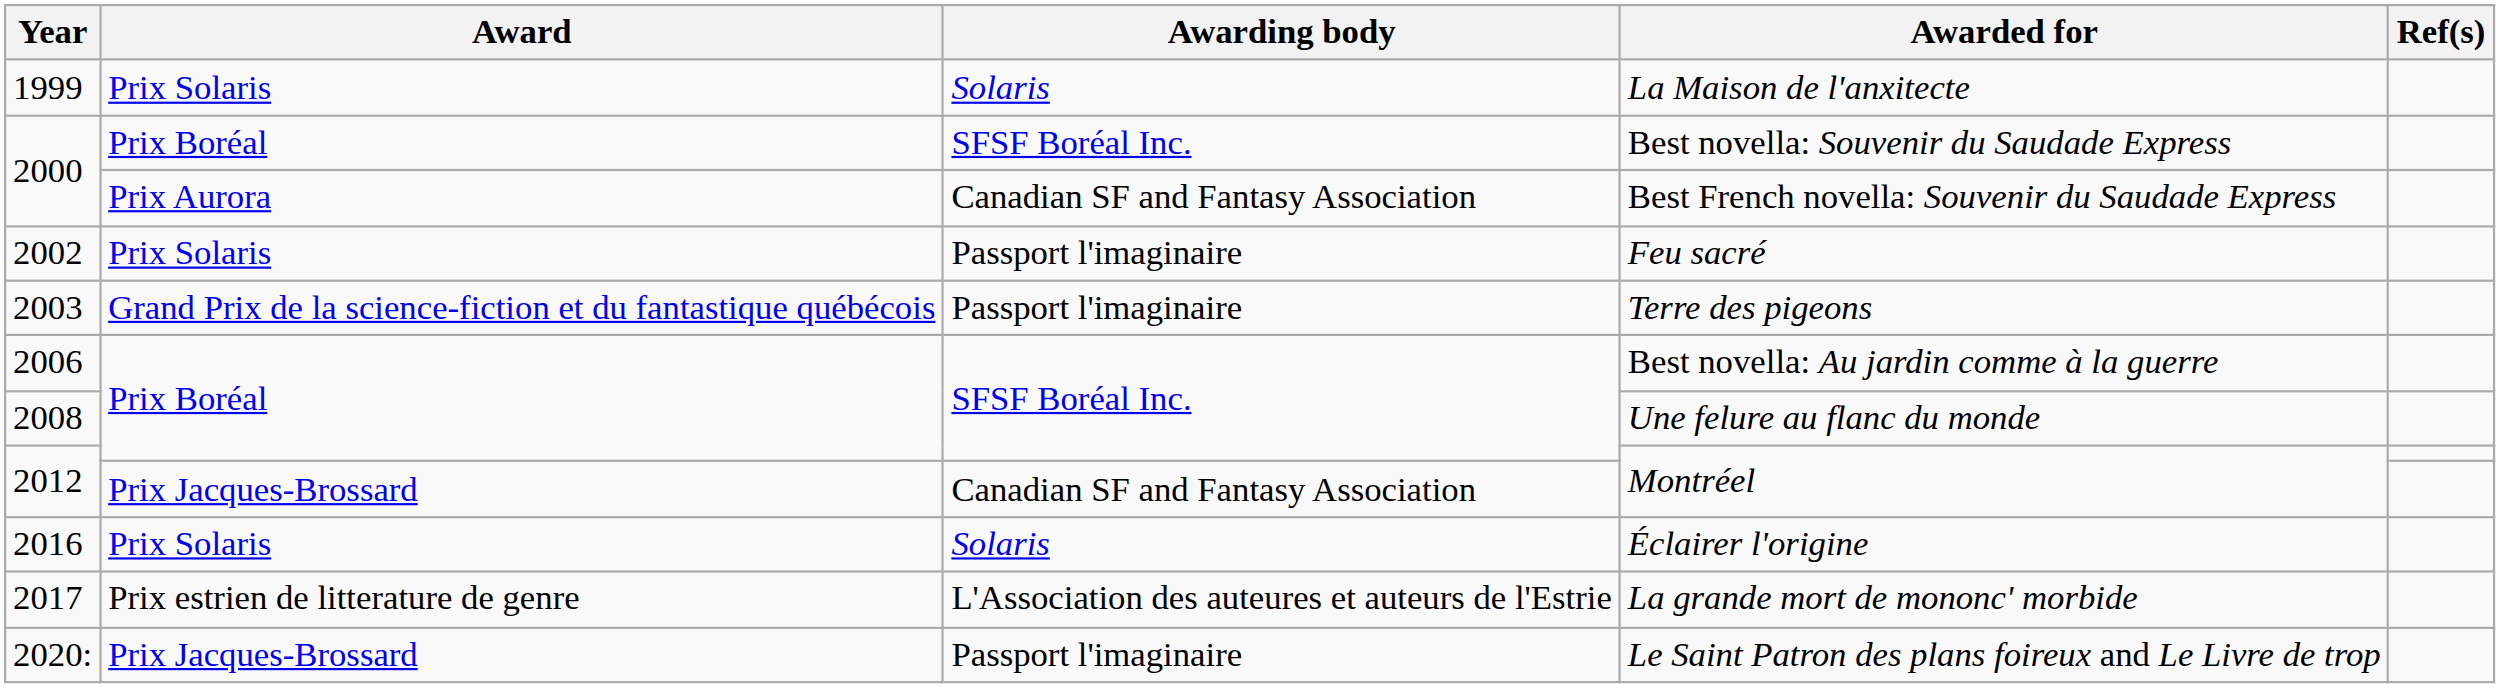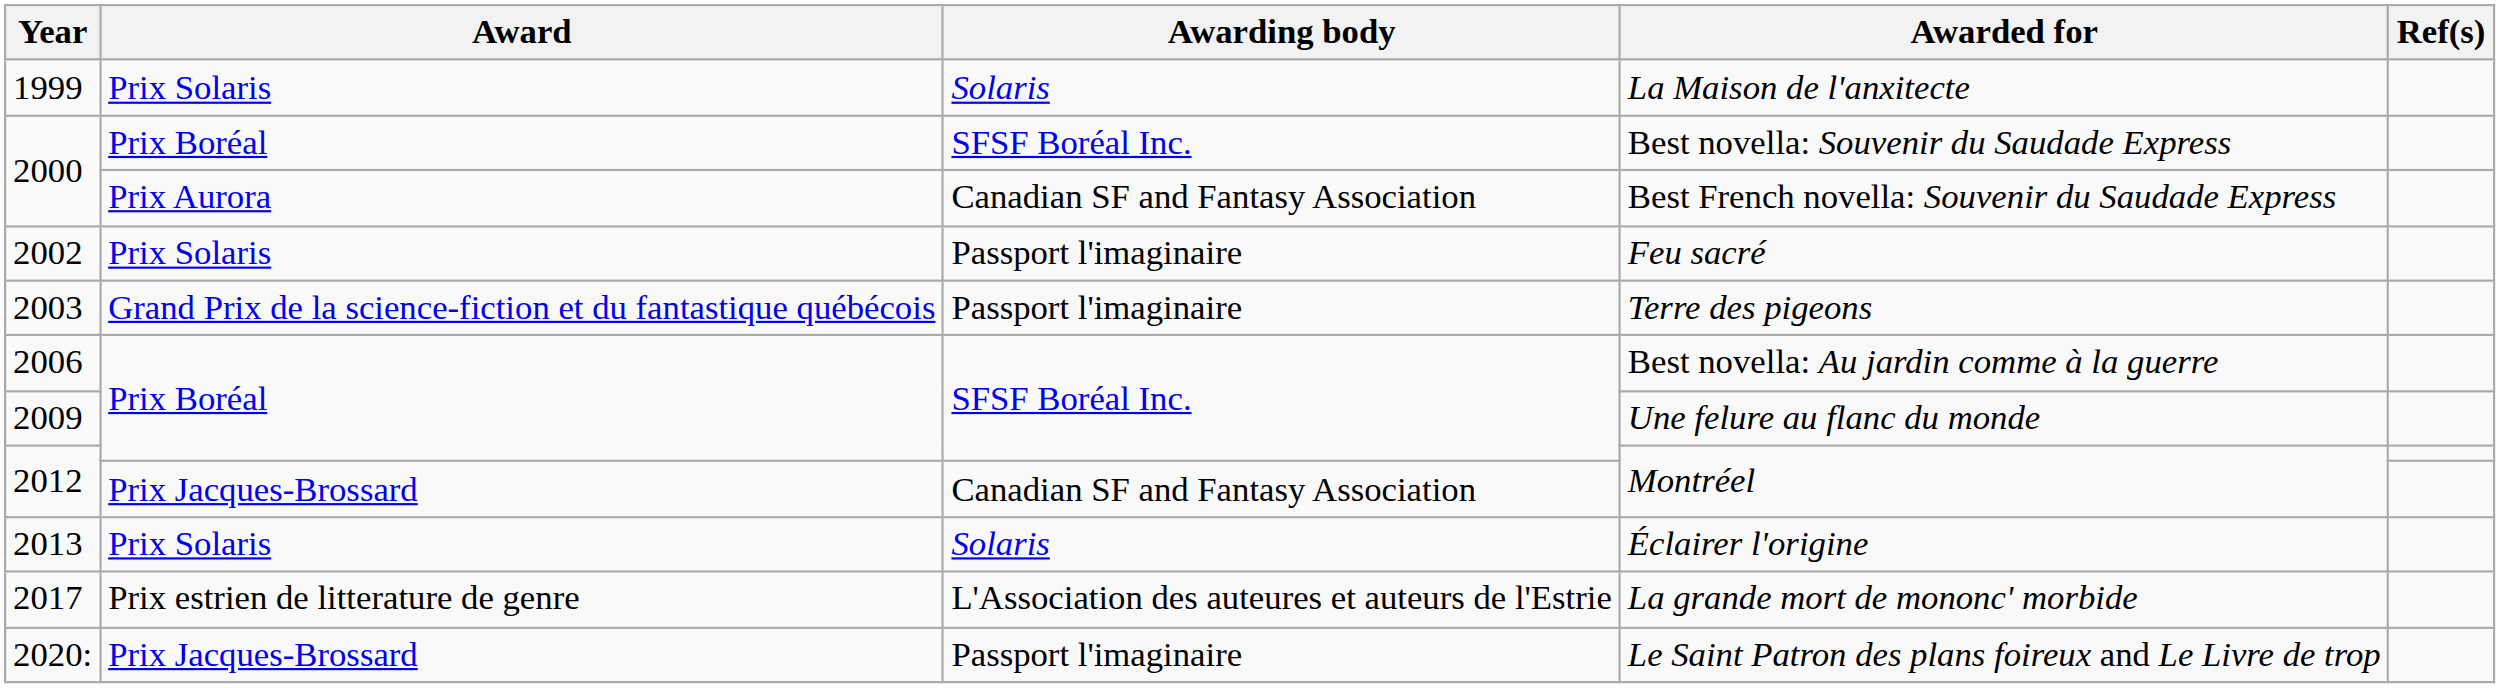 <table class="wikitable sortable">
 <tr>
 <th>Year</th>
 <th>Award</th>
 <th>Awarding body</th>
 <th>Awarded for</th>
 <th class="unsortable">Ref(s)</th>
 </tr>
 <tr>
 <td>1999</td>
 <td><a href='#'>Prix Solaris</a></td>
 <td><em><a href='#'>Solaris</a></em></td>
 <td><em>La Maison de l'anxitecte</em></td>
 <td></td>
 </tr>
 <tr>
 <td rowspan="2">2000</td>
 <td><a href='#'>Prix Boréal</a></td>
 <td><a href='#'>SFSF Boréal Inc.</a></td>
 <td>Best novella: <em>Souvenir du Saudade Express</em></td>
 <td></td>
 </tr>
 <tr>
 <td><a href='#'>Prix Aurora</a></td>
 <td>Canadian SF and Fantasy Association</td>
 <td>Best French novella: <em>Souvenir du Saudade Express</em></td>
 <td></td>
 </tr>
 <tr>
 <td>2002</td>
 <td><a href='#'>Prix Solaris</a></td>
 <td>Passport l'imaginaire</td>
 <td><em>Feu sacré</em></td>
 <td></td>
 </tr>
 <tr>
 <td>2003</td>
 <td><a href='#'>Grand Prix de la science-fiction et du fantastique québécois</a></td>
 <td>Passport l'imaginaire</td>
 <td><em>Terre des pigeons</em></td>
 <td></td>
 </tr>
 <tr>
 <td>2006</td>
 <td rowspan="3"><a href='#'>Prix Boréal</a></td>
 <td rowspan="3"><a href='#'>SFSF Boréal Inc.</a></td>
 <td>Best novella: <em>Au jardin comme à la guerre</em></td>
 <td></td>
 </tr>
 <tr>
-<td>2008</td>
+<td>2009</td>
 <td><em>Une felure au flanc du monde</em></td>
 <td></td>
 </tr>
 <tr>
 <td rowspan="2">2012</td>
 <td rowspan="2"><em>Montréel</em></td>
 <td></td>
 </tr>
 <tr>
 <td><a href='#'>Prix Jacques-Brossard</a></td>
 <td>Canadian SF and Fantasy Association</td>
 <td></td>
 </tr>
 <tr>
-<td>2016</td>
+<td>2013</td>
 <td><a href='#'>Prix Solaris</a></td>
 <td><em><a href='#'>Solaris</a></em></td>
 <td><em>Éclairer l'origine</em></td>
 <td></td>
 </tr>
 <tr>
 <td>2017</td>
 <td>Prix estrien de litterature de genre</td>
 <td>L'Association des auteures et auteurs de l'Estrie</td>
 <td><em>La grande mort de mononc' morbide</em></td>
 <td></td>
 </tr>
 <tr>
 <td>2020:</td>
 <td><a href='#'>Prix Jacques-Brossard</a></td>
 <td>Passport l'imaginaire</td>
 <td><em>Le Saint Patron des plans foireux</em> and <em>Le Livre de trop</em></td>
 <td></td>
 </tr>
 </table>
